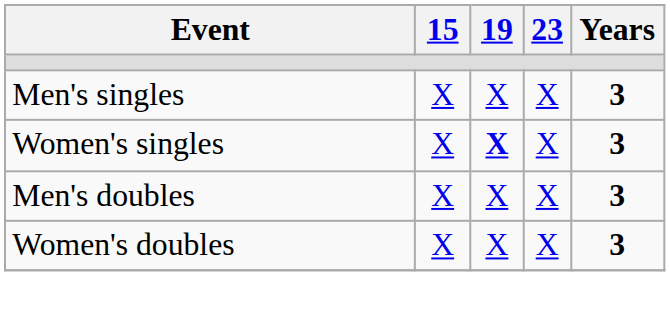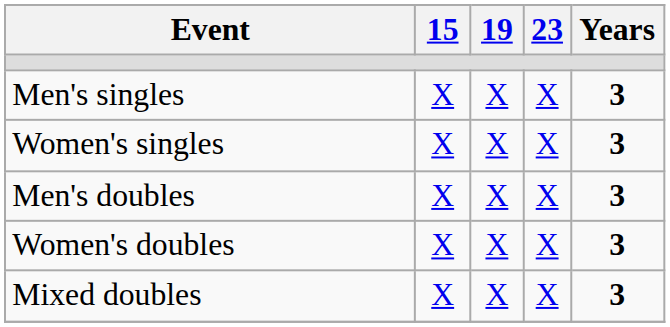 <table class=wikitable style="text-align:center">
 <tr>
 <th width="200">Event</th>
 <th width=20><a href='#'>15</a></th>
 <th width=20><a href='#'>19</a></th>
 <th><a href='#'>23</a></th>
 <th width="40">Years</th>
 </tr>
 <tr bgcolor=#DDDDDD>
 <td colspan="5"></td>
 </tr>
 <tr>
 <td align="left">Men's singles</td>
 <td><a href='#'>X</a></td>
 <td><a href='#'>X</a></td>
 <td><a href='#'>X</a></td>
 <td><strong>3</strong></td>
 </tr>
 <tr>
 <td align="left">Women's singles</td>
 <td><a href='#'>X</a></td>
-<td><strong><a href='#'>X</a></strong></td>
+<td><a href='#'>X</a></td>
 <td><a href='#'>X</a></td>
 <td><strong>3</strong></td>
 </tr>
 <tr>
 <td align="left">Men's doubles</td>
 <td><a href='#'>X</a></td>
 <td><a href='#'>X</a></td>
 <td><a href='#'>X</a></td>
 <td><strong>3</strong></td>
 </tr>
 <tr>
 <td align="left">Women's doubles</td>
 <td><a href='#'>X</a></td>
 <td><a href='#'>X</a></td>
 <td><a href='#'>X</a></td>
 <td><strong>3</strong></td>
 </tr>
 <tr>
+<td align="left">Mixed doubles</td>
+<td><a href='#'>X</a></td>
+<td><a href='#'>X</a></td>
+<td><a href='#'>X</a></td>
+<td><strong>3</strong></td>
+</tr>
+<tr>
 </tr>
 </table>
